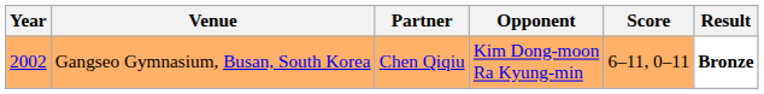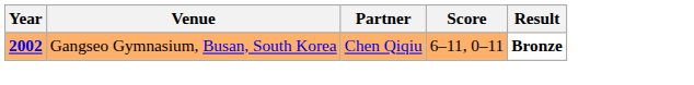 <table class="sortable wikitable" style="font-size: 90%;">
 <tr>
 <th>Year</th>
 <th>Venue</th>
 <th>Partner</th>
-<th>Opponent</th>
 <th>Score</th>
 <th>Result</th>
 </tr>
 <tr style="background:#FFB069">
-<td align="center"><a href='#'>2002</a></td>
+<td align="center"><strong><a href='#'>2002</a></strong></td>
 <td align="left">Gangseo Gymnasium, <a href='#'>Busan, South Korea</a></td>
 <td align="left"> <a href='#'>Chen Qiqiu</a></td>
-<td align="left"> <a href='#'>Kim Dong-moon</a> <br>  <a href='#'>Ra Kyung-min</a></td>
 <td align="left">6–11, 0–11</td>
 <td style="text-align:left; background:white"> <strong>Bronze</strong></td>
 </tr>
 </table>
